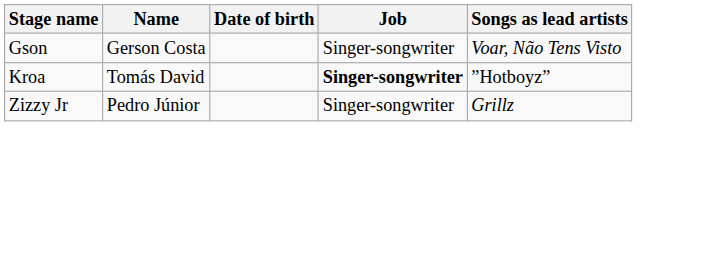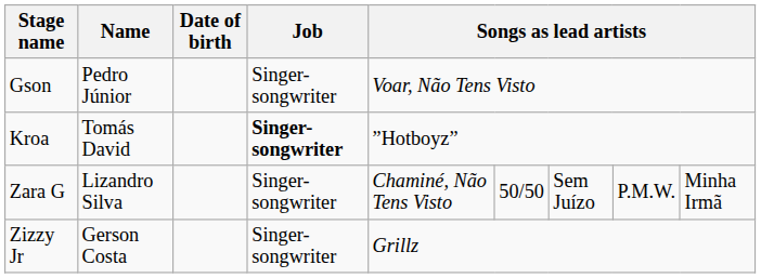 <table class="wikitable sortable">
 <tr>
 <th>Stage name</th>
 <th>Name</th>
 <th>Date of birth</th>
 <th>Job</th>
 <th colspan="5">Songs as lead artists</th>
 </tr>
 <tr>
 <td>Gson</td>
-<td>Gerson Costa</td>
+<td>Pedro Júnior</td>
 <td></td>
 <td>Singer-songwriter</td>
 <td colspan="5"><em>Voar, Não Tens Visto</em></td>
 </tr>
 <tr>
 <td>Kroa</td>
 <td>Tomás David</td>
 <td></td>
 <td><strong>Singer-songwriter</strong></td>
 <td colspan="5">”Hotboyz”</td>
 </tr>
 <tr>
+<td>Zara G</td>
+<td>Lizandro Silva</td>
+<td></td>
+<td>Singer-songwriter</td>
+<td><em>Chaminé, Não Tens Visto</em></td>
+<td>50/50</td>
+<td>Sem Juízo</td>
+<td>P.M.W.</td>
+<td>Minha Irmã</td>
+</tr>
+<tr>
 <td>Zizzy Jr</td>
-<td>Pedro Júnior</td>
+<td>Gerson Costa</td>
 <td></td>
 <td>Singer-songwriter</td>
 <td colspan="5"><em>Grillz</em></td>
 </tr>
 </table>
